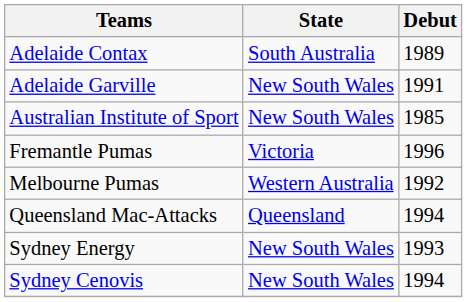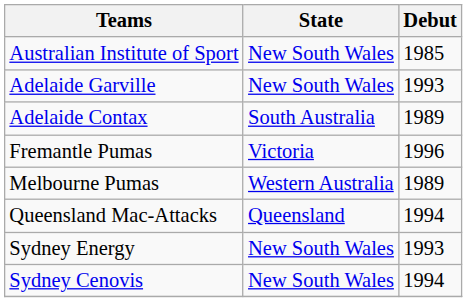 <table class="wikitable collapsible">
 <tr>
 <th>Teams</th>
 <th>State</th>
 <th>Debut</th>
 </tr>
 <tr>
-<td><a href='#'>Adelaide Contax</a></td>
-<td><a href='#'>South Australia</a></td>
-<td>1989</td>
+<td><a href='#'>Australian Institute of Sport</a> <em></em></td>
+<td><a href='#'>New South Wales</a></td>
+<td>1985</td>
 </tr>
 <tr>
 <td><a href='#'>Adelaide Garville</a></td>
 <td><a href='#'>New South Wales</a></td>
-<td>1991</td>
+<td>1993</td>
 </tr>
 <tr>
-<td><a href='#'>Australian Institute of Sport</a> <em></em></td>
-<td><a href='#'>New South Wales</a></td>
-<td>1985</td>
+<td><a href='#'>Adelaide Contax</a></td>
+<td><a href='#'>South Australia</a></td>
+<td>1989</td>
 </tr>
 <tr>
 <td>Fremantle Pumas</td>
 <td><a href='#'>Victoria</a></td>
 <td>1996</td>
 </tr>
 <tr>
 <td>Melbourne Pumas <em></em></td>
 <td><a href='#'>Western Australia</a></td>
-<td>1992</td>
+<td>1989</td>
 </tr>
 <tr>
 <td>Queensland Mac-Attacks <em></em></td>
 <td><a href='#'>Queensland</a></td>
 <td>1994</td>
 </tr>
 <tr>
 <td>Sydney Energy <em></em></td>
 <td><a href='#'>New South Wales</a></td>
 <td>1993</td>
 </tr>
 <tr>
 <td><a href='#'>Sydney Cenovis</a></td>
 <td><a href='#'>New South Wales</a></td>
 <td>1994</td>
 </tr>
 <tr>
 </tr>
 </table>
